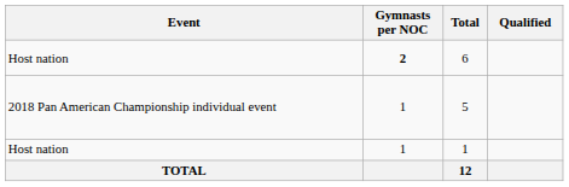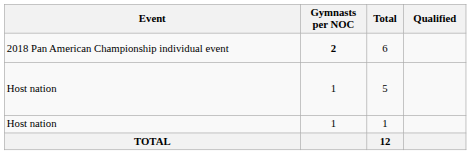 <table class="wikitable" width=690>
 <tr>
 <th>Event</th>
 <th>Gymnasts<br> per NOC</th>
 <th>Total</th>
 <th>Qualified</th>
 </tr>
 <tr>
-<td>Host nation</td>
+<td>2018 Pan American Championship individual event</td>
 <td align="center"><strong>2</strong></td>
 <td align="center">6</td>
 <td><br><br></td>
 </tr>
 <tr>
-<td>2018 Pan American Championship individual event</td>
+<td>Host nation</td>
 <td align="center">1</td>
 <td align="center">5</td>
 <td><br><br><br><br></td>
 </tr>
 <tr>
 <td>Host nation</td>
 <td align="center">1</td>
 <td align="center">1</td>
 <td></td>
 </tr>
 <tr>
 <th>TOTAL</th>
 <th></th>
 <th>12</th>
 <th></th>
 </tr>
 </table>
